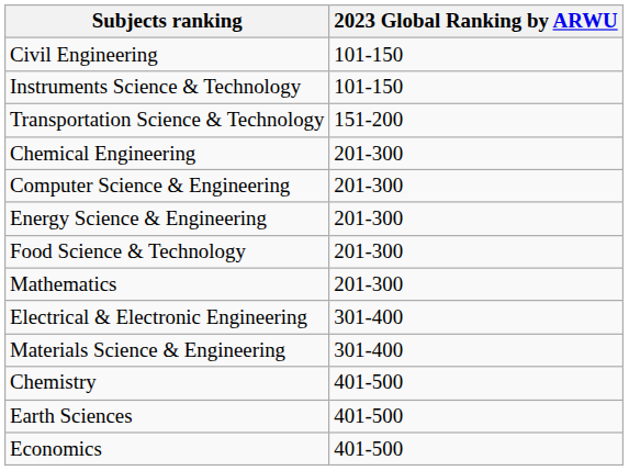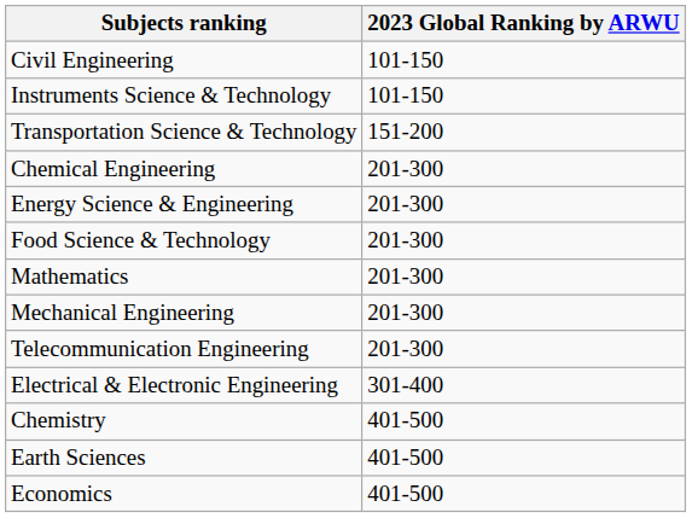 <table class="wikitable">
 <tr>
 <th>Subjects ranking</th>
 <th>2023 Global Ranking by <a href='#'>ARWU</a></th>
 </tr>
 <tr>
 <td>Civil Engineering</td>
 <td>101-150</td>
 </tr>
 <tr>
 <td>Instruments Science & Technology</td>
 <td>101-150</td>
 </tr>
 <tr>
 <td>Transportation Science & Technology</td>
 <td>151-200</td>
 </tr>
 <tr>
 <td>Chemical Engineering</td>
 <td>201-300</td>
 </tr>
 <tr>
-<td>Computer Science & Engineering</td>
-<td>201-300</td>
-</tr>
-<tr>
 <td>Energy Science & Engineering</td>
 <td>201-300</td>
 </tr>
 <tr>
 <td>Food Science & Technology</td>
 <td>201-300</td>
 </tr>
 <tr>
 <td>Mathematics</td>
 <td>201-300</td>
 </tr>
 <tr>
-<td>Electrical & Electronic Engineering</td>
-<td>301-400</td>
+<td>Mechanical Engineering</td>
+<td>201-300</td>
 </tr>
 <tr>
-<td>Materials Science & Engineering</td>
+<td>Telecommunication Engineering</td>
+<td>201-300</td>
+</tr>
+<tr>
+<td>Electrical & Electronic Engineering</td>
 <td>301-400</td>
 </tr>
 <tr>
 <td>Chemistry</td>
 <td>401-500</td>
 </tr>
 <tr>
 <td>Earth Sciences</td>
 <td>401-500</td>
 </tr>
 <tr>
 <td>Economics</td>
 <td>401-500</td>
 </tr>
 </table>
